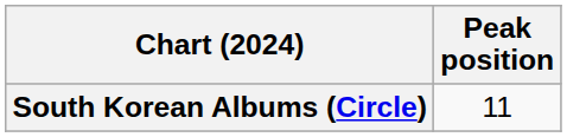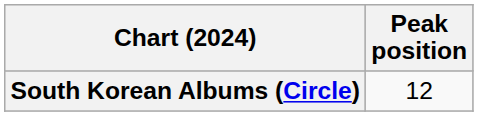 <table class="wikitable plainrowheaders" style="text-align:center">
 <tr>
 <th scope="col">Chart (2024)</th>
 <th scope="col">Peak<br>position</th>
 </tr>
 <tr>
 <th scope="row">South Korean Albums (<a href='#'>Circle</a>)</th>
-<td>11</td>
+<td>12</td>
 </tr>
 </table>
